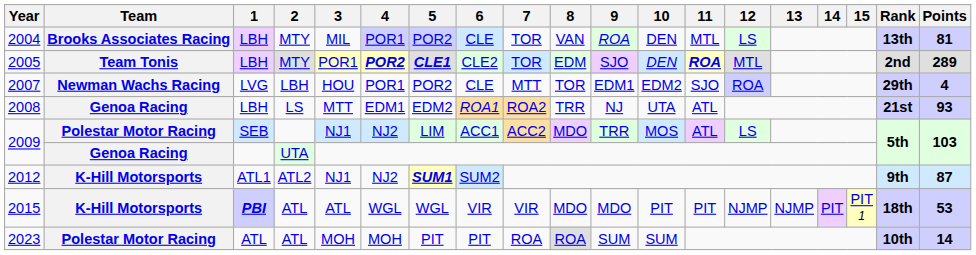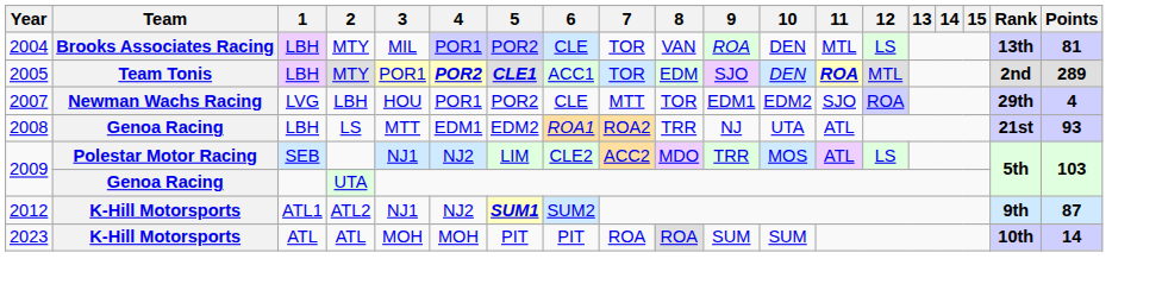 <table class="wikitable" style="text-align:center; font-size:85%">
 <tr>
 <th>Year</th>
 <th>Team</th>
 <th>1</th>
 <th>2</th>
 <th>3</th>
 <th>4</th>
 <th>5</th>
 <th>6</th>
 <th>7</th>
 <th>8</th>
 <th>9</th>
 <th>10</th>
 <th>11</th>
 <th>12</th>
 <th>13</th>
 <th>14</th>
 <th>15</th>
 <th>Rank</th>
 <th>Points</th>
 </tr>
 <tr>
 <td><a href='#'>2004</a></td>
 <th nowrap><a href='#'>Brooks Associates Racing</a></th>
 <td style="background:#EFCFFF;"><a href='#'>LBH</a><br></td>
 <td><a href='#'>MTY</a></td>
 <td><a href='#'>MIL</a></td>
 <td style="background:#CFCFFF;"><a href='#'>POR1</a><br></td>
 <td style="background:#CFCFFF;"><a href='#'>POR2</a><br></td>
 <td style="background:#CFEAFF;"><a href='#'>CLE</a><br></td>
 <td><a href='#'>TOR</a></td>
 <td><a href='#'>VAN</a></td>
 <td style="background:#DFFFDF;"><em><a href='#'>ROA</a></em><br></td>
 <td><a href='#'>DEN</a></td>
 <td><a href='#'>MTL</a></td>
 <td style="background:#DFFFDF;"><a href='#'>LS</a><br></td>
 <td colspan=3></td>
 <td style="background:#CFCFFF;"><strong>13th</strong></td>
 <td style="background:#CFCFFF;"><strong>81</strong></td>
 </tr>
 <tr>
 <td><a href='#'>2005</a></td>
 <th nowrap><a href='#'>Team Tonis</a></th>
 <td style="background:#EFCFFF;"><a href='#'>LBH</a><br></td>
 <td style="background:#DFDFDF;"><a href='#'>MTY</a><br></td>
 <td style="background:#FFFFBF;"><a href='#'>POR1</a><br></td>
 <td style="background:#FFFFBF;"><strong><em><a href='#'>POR2</a></em></strong><br></td>
 <td style="background:#DFDFDF;"><strong><em><a href='#'>CLE1</a></em></strong><br></td>
-<td style="background:#DFFFDF;"><a href='#'>CLE2</a><br></td>
+<td style="background:#DFFFDF;"><a href='#'>ACC1</a><br></td>
 <td style="background:#CFEAFF;"><a href='#'>TOR</a><br></td>
 <td style="background:#DFFFDF;"><a href='#'>EDM</a><br></td>
 <td style="background:#EFCFFF;"><a href='#'>SJO</a><br></td>
 <td style="background:#CFEAFF;"><em><a href='#'>DEN</a></em><br></td>
 <td style="background:#FFFFBF;"><strong><em><a href='#'>ROA</a></em></strong><br></td>
 <td style="background:#DFDFDF;"><a href='#'>MTL</a><br></td>
 <td colspan=3></td>
 <td style="background:#DFDFDF;"><strong>2nd</strong></td>
 <td style="background:#DFDFDF;"><strong>289</strong></td>
 </tr>
 <tr>
 <td><a href='#'>2007</a></td>
 <th nowrap><a href='#'>Newman Wachs Racing</a></th>
 <td><a href='#'>LVG</a></td>
 <td><a href='#'>LBH</a></td>
 <td><a href='#'>HOU</a></td>
 <td><a href='#'>POR1</a></td>
 <td><a href='#'>POR2</a></td>
 <td><a href='#'>CLE</a></td>
 <td><a href='#'>MTT</a></td>
 <td><a href='#'>TOR</a></td>
 <td><a href='#'>EDM1</a></td>
 <td><a href='#'>EDM2</a></td>
 <td><a href='#'>SJO</a></td>
 <td style="background:#CFCFFF;"><a href='#'>ROA</a><br></td>
 <td colspan=3></td>
 <td style="background:#CFCFFF;"><strong>29th</strong></td>
 <td style="background:#CFCFFF;"><strong>4</strong></td>
 </tr>
 <tr>
 <td><a href='#'>2008</a></td>
 <th nowrap><a href='#'>Genoa Racing</a></th>
 <td><a href='#'>LBH</a></td>
 <td><a href='#'>LS</a></td>
 <td><a href='#'>MTT</a></td>
 <td><a href='#'>EDM1</a></td>
 <td><a href='#'>EDM2</a></td>
 <td style="background:#FFDF9F;"><em><a href='#'>ROA1</a></em><br></td>
 <td style="background:#FFDF9F;"><a href='#'>ROA2</a><br></td>
 <td><a href='#'>TRR</a></td>
 <td><a href='#'>NJ</a></td>
 <td><a href='#'>UTA</a></td>
 <td><a href='#'>ATL</a></td>
 <td colspan=4></td>
 <td style="background:#CFCFFF;"><strong>21st</strong></td>
 <td style="background:#CFCFFF;"><strong>93</strong></td>
 </tr>
 <tr>
 <td rowspan=2><a href='#'>2009</a></td>
 <th nowrap><a href='#'>Polestar Motor Racing</a></th>
 <td style="background:#CFEAFF;"><a href='#'>SEB</a><br></td>
 <td></td>
 <td style="background:#CFEAFF;"><a href='#'>NJ1</a><br></td>
 <td style="background:#CFEAFF;"><a href='#'>NJ2</a><br></td>
 <td style="background:#DFFFDF;"><a href='#'>LIM</a><br></td>
-<td style="background:#DFFFDF;"><a href='#'>ACC1</a><br></td>
+<td style="background:#DFFFDF;"><a href='#'>CLE2</a><br></td>
 <td style="background:#FFDF9F;"><a href='#'>ACC2</a><br></td>
 <td style="background:#EFCFFF;"><a href='#'>MDO</a><br></td>
 <td style="background:#DFFFDF;"><a href='#'>TRR</a><br></td>
 <td style="background:#CFEAFF;"><a href='#'>MOS</a><br></td>
 <td style="background:#EFCFFF;"><a href='#'>ATL</a><br></td>
 <td style="background:#DFFFDF;"><a href='#'>LS</a><br></td>
 <td colspan=3></td>
 <td rowspan=2 style="background:#DFFFDF;"><strong>5th</strong></td>
 <td rowspan=2 style="background:#DFFFDF;"><strong>103</strong></td>
 </tr>
 <tr>
 <th nowrap><a href='#'>Genoa Racing</a></th>
 <td></td>
 <td style="background:#DFFFDF;"><a href='#'>UTA</a><br></td>
 <td colspan=13></td>
 </tr>
 <tr>
 <td><a href='#'>2012</a></td>
 <th nowrap><a href='#'>K-Hill Motorsports</a></th>
 <td><a href='#'>ATL1</a></td>
 <td><a href='#'>ATL2</a></td>
 <td><a href='#'>NJ1</a></td>
 <td><a href='#'>NJ2</a></td>
 <td style="background:#FFFFBF;"><strong><em><a href='#'>SUM1</a></em></strong><br></td>
 <td style="background:#CFEAFF;"><a href='#'>SUM2</a><br></td>
 <td colspan=9></td>
 <td style="background:#CFEAFF;"><strong>9th</strong></td>
 <td style="background:#CFEAFF;"><strong>87</strong></td>
 </tr>
 <tr>
-<td><a href='#'>2015</a></td>
+<td><a href='#'>2023</a></td>
 <th nowrap><a href='#'>K-Hill Motorsports</a></th>
-<td style="background:#CFCFFF;"><strong><em><a href='#'>PBI</a></em></strong><br></td>
-<td><a href='#'>ATL</a></td>
-<td><a href='#'>ATL</a></td>
-<td><a href='#'>WGL</a></td>
-<td><a href='#'>WGL</a></td>
-<td><a href='#'>VIR</a></td>
-<td><a href='#'>VIR</a></td>
-<td><a href='#'>MDO</a></td>
-<td><a href='#'>MDO</a></td>
-<td><a href='#'>PIT</a></td>
-<td><a href='#'>PIT</a></td>
-<td><a href='#'>NJMP</a></td>
-<td><a href='#'>NJMP</a></td>
-<td style="background:#EFCFFF;"><a href='#'>PIT</a><br></td>
-<td style="background:#FFFFBF;"><a href='#'>PIT</a><br><small><em>1</em></small></td>
-<td style="background:#CFCFFF;"><strong>18th</strong></td>
-<td style="background:#CFCFFF;"><strong>53</strong></td>
-</tr>
-<tr>
-<td><a href='#'>2023</a></td>
-<th nowrap><a href='#'>Polestar Motor Racing</a></th>
 <td><a href='#'>ATL</a></td>
 <td><a href='#'>ATL</a></td>
 <td><a href='#'>MOH</a></td>
 <td><a href='#'>MOH</a></td>
 <td><a href='#'>PIT</a></td>
 <td><a href='#'>PIT</a></td>
 <td><a href='#'>ROA</a><br></td>
 <td style="background:#DFDFDF;"><a href='#'>ROA</a><br></td>
 <td><a href='#'>SUM</a></td>
 <td><a href='#'>SUM</a></td>
 <td colspan=5></td>
 <td style="background:#CFCFFF;"><strong>10th</strong></td>
 <td style="background:#CFCFFF;"><strong>14</strong></td>
 </tr>
 </table>
